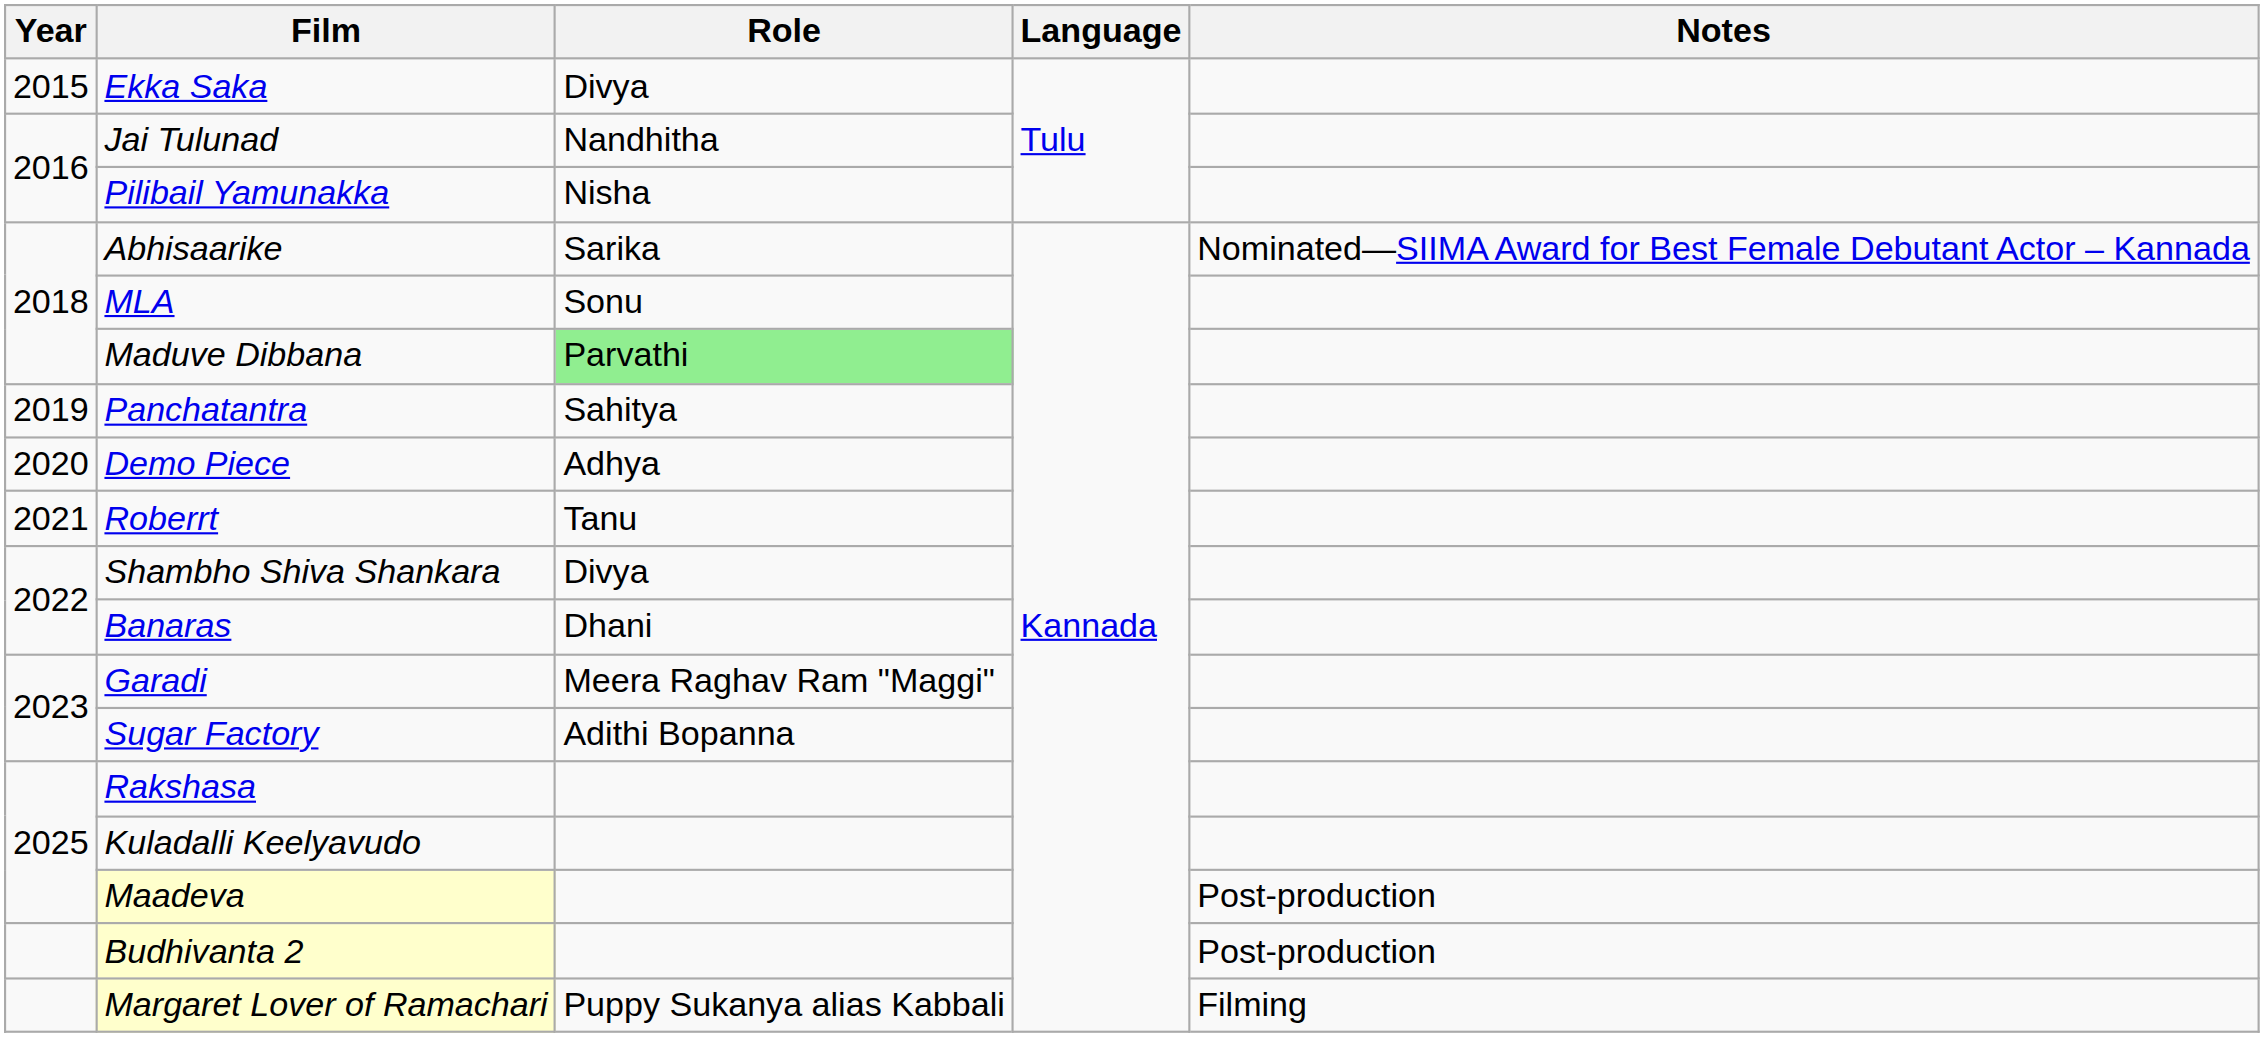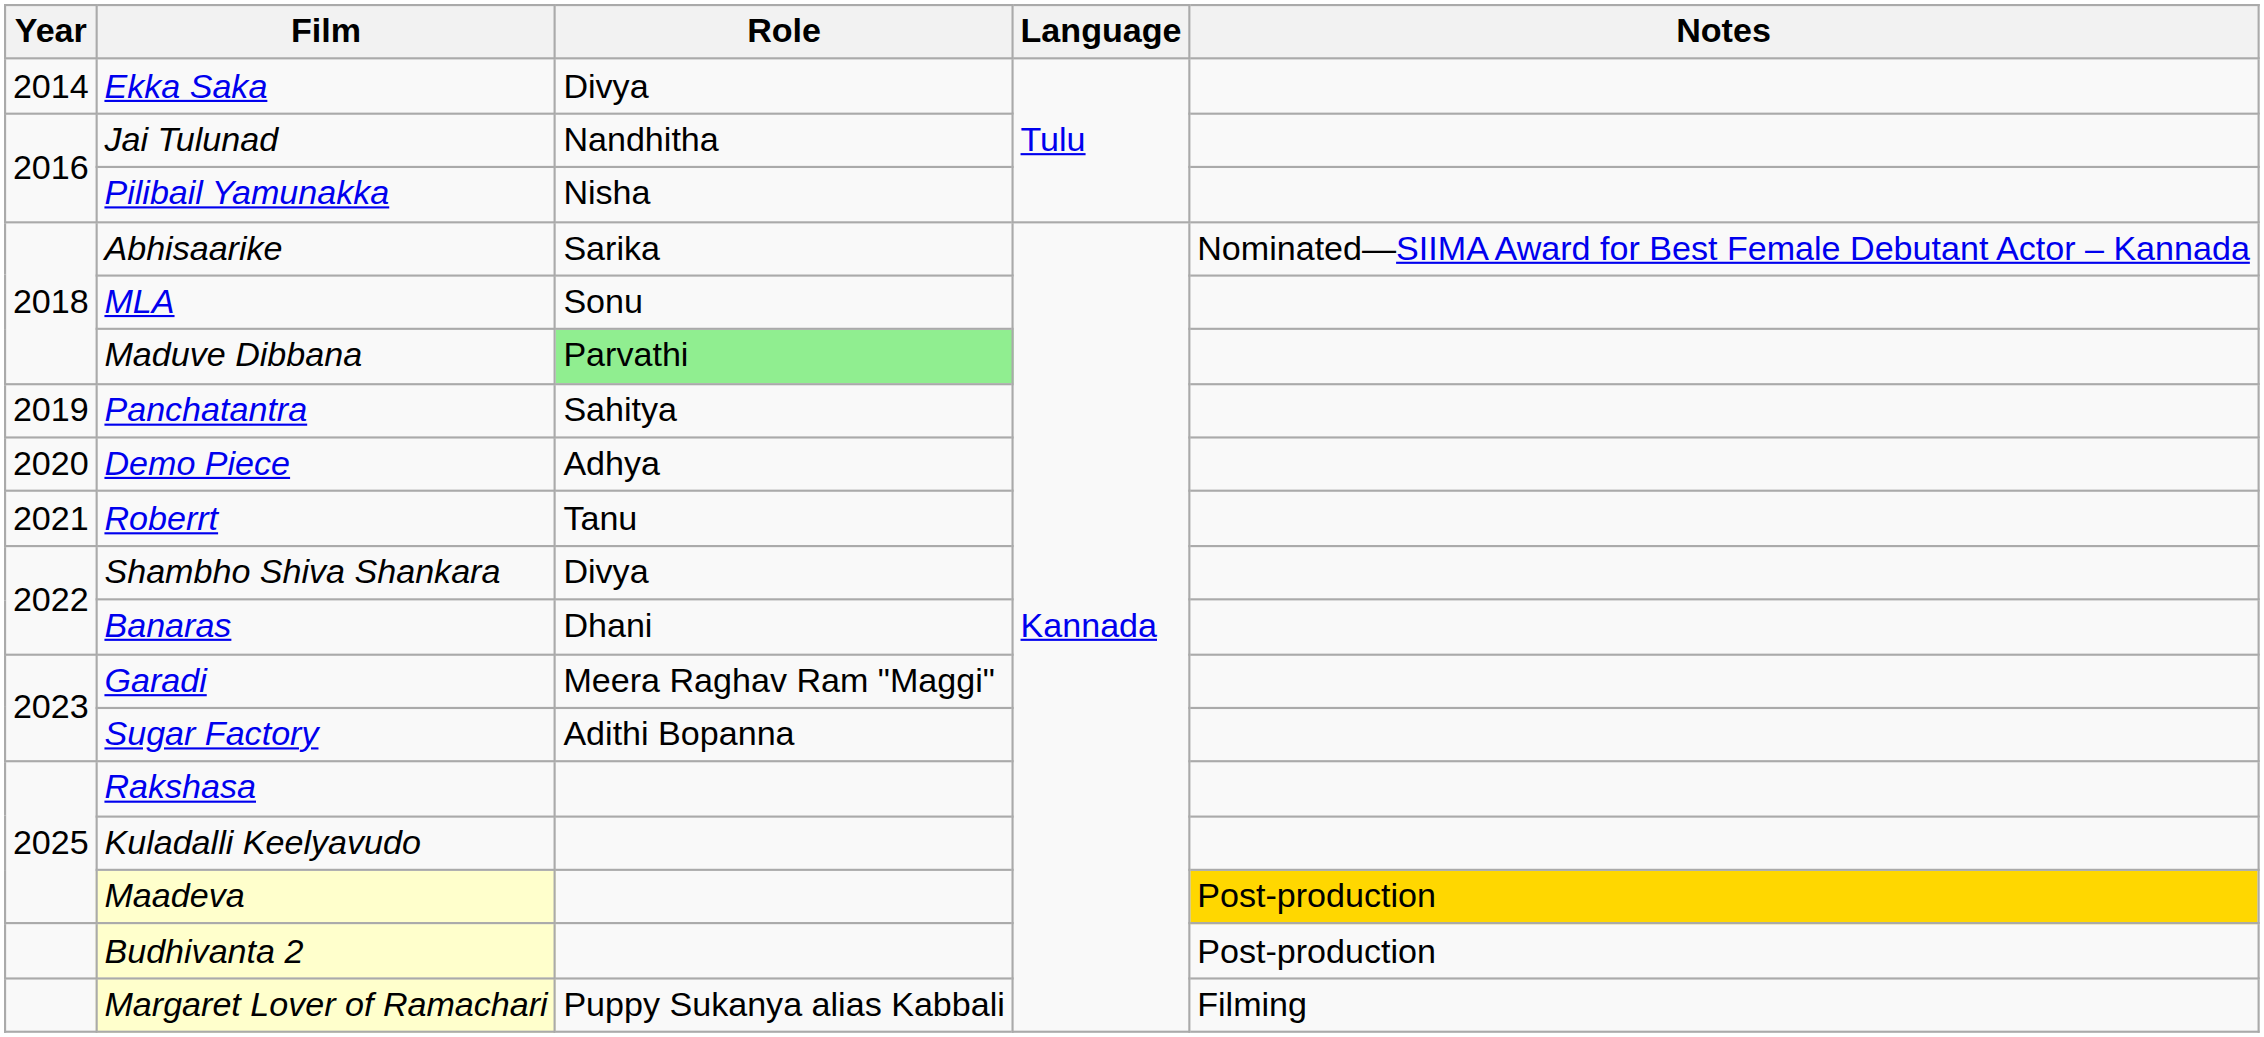 <table class="wikitable sortable">
 <tr>
 <th>Year</th>
 <th>Film</th>
 <th>Role</th>
 <th>Language</th>
 <th class="unsortable">Notes</th>
 </tr>
 <tr>
-<td>2015</td>
+<td>2014</td>
 <td><em><a href='#'>Ekka Saka</a></em></td>
 <td>Divya</td>
 <td rowspan="3"><a href='#'>Tulu</a></td>
 <td></td>
 </tr>
 <tr>
 <td rowspan="2">2016</td>
 <td><em>Jai Tulunad</em></td>
 <td>Nandhitha</td>
 <td></td>
 </tr>
 <tr>
 <td><em><a href='#'>Pilibail Yamunakka</a></em></td>
 <td>Nisha</td>
 <td></td>
 </tr>
 <tr>
 <td rowspan="3">2018</td>
 <td><em>Abhisaarike</em></td>
 <td>Sarika</td>
 <td rowspan="15"><a href='#'>Kannada</a></td>
 <td>Nominated—<a href='#'>SIIMA Award for Best Female Debutant Actor – Kannada</a></td>
 </tr>
 <tr>
 <td><em><a href='#'>MLA</a></em></td>
 <td>Sonu</td>
 <td></td>
 </tr>
 <tr>
 <td><em>Maduve Dibbana</em></td>
 <td style="background: lightgreen;">Parvathi</td>
 <td></td>
 </tr>
 <tr>
 <td>2019</td>
 <td><em><a href='#'>Panchatantra</a></em></td>
 <td>Sahitya</td>
 <td></td>
 </tr>
 <tr>
 <td>2020</td>
 <td><em><a href='#'>Demo Piece</a></em></td>
 <td>Adhya</td>
 <td></td>
 </tr>
 <tr>
 <td>2021</td>
 <td><em><a href='#'>Roberrt</a></em></td>
 <td>Tanu</td>
 <td></td>
 </tr>
 <tr>
 <td rowspan=2>2022</td>
 <td><em>Shambho Shiva Shankara</em></td>
 <td>Divya</td>
 <td></td>
 </tr>
 <tr>
 <td><em><a href='#'>Banaras</a></em></td>
 <td>Dhani</td>
 <td></td>
 </tr>
 <tr>
 <td rowspan="2">2023</td>
 <td><em><a href='#'>Garadi</a></em></td>
 <td>Meera Raghav Ram "Maggi"</td>
 <td></td>
 </tr>
 <tr>
 <td><em><a href='#'>Sugar Factory</a></em></td>
 <td>Adithi Bopanna</td>
 <td></td>
 </tr>
 <tr>
 <td rowspan="3">2025</td>
 <td><em><a href='#'>Rakshasa</a></em></td>
 <td></td>
 <td></td>
 </tr>
 <tr>
 <td><em>Kuladalli Keelyavudo</em></td>
 <td></td>
 <td></td>
 </tr>
 <tr>
 <td style="background:#FFFFCC;"><em>Maadeva</em></td>
 <td></td>
-<td>Post-production</td>
+<td style="background: gold;">Post-production</td>
 </tr>
 <tr>
 <td></td>
 <td style="background:#FFFFCC;"><em>Budhivanta 2</em></td>
 <td></td>
 <td>Post-production</td>
 </tr>
 <tr>
 <td></td>
 <td style="background:#FFFFCC;"><em>Margaret Lover of Ramachari</em></td>
 <td>Puppy Sukanya alias Kabbali</td>
 <td>Filming</td>
 </tr>
 </table>
